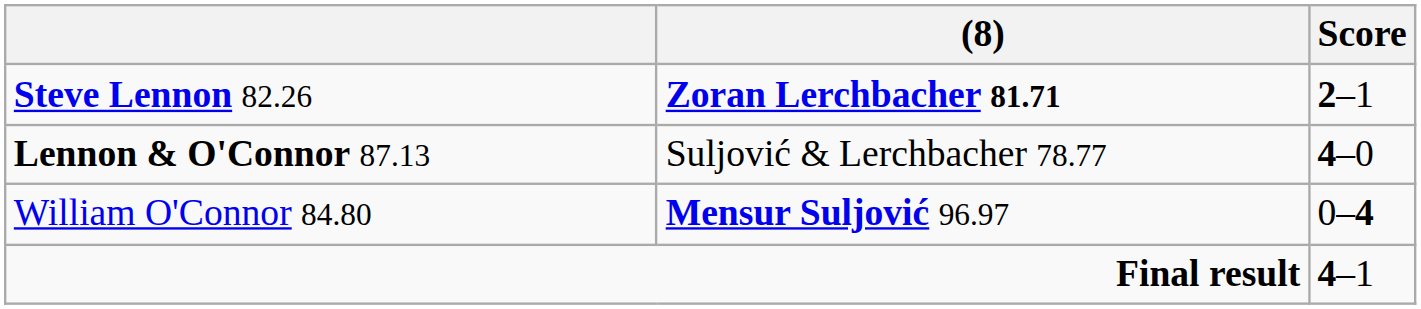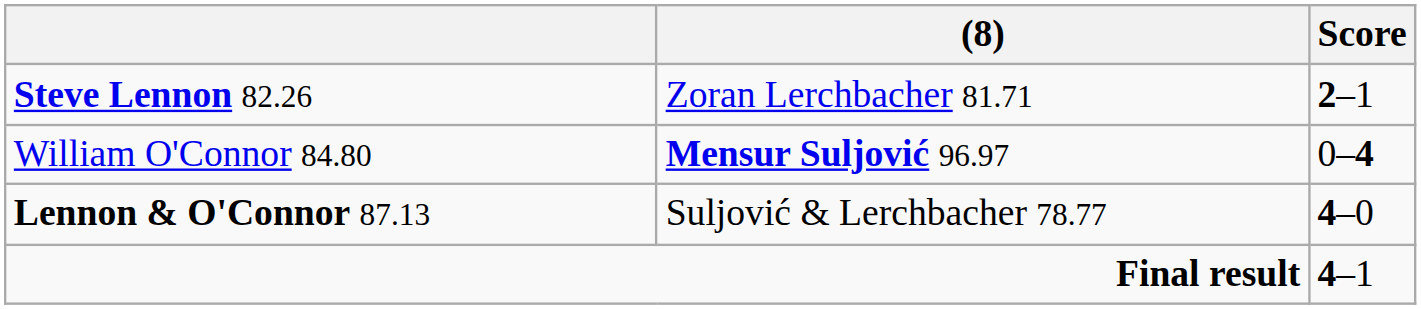 <table class="wikitable">
 <tr>
 <th width=270><strong></strong></th>
 <th width=270> (8)</th>
 <th>Score</th>
 </tr>
 <tr>
 <td><strong><a href='#'>Steve Lennon</a></strong> <small><span>82.26</span></small></td>
-<td><strong><a href='#'>Zoran Lerchbacher</a> <small><span>81.71</span></small></strong></td>
+<td><a href='#'>Zoran Lerchbacher</a> <small><span>81.71</span></small></td>
 <td><strong>2</strong>–1</td>
+</tr>
+<tr>
+<td><a href='#'>William O'Connor</a> <small><span>84.80</span></small></td>
+<td><strong><a href='#'>Mensur Suljović</a></strong> <small><span>96.97</span></small></td>
+<td>0–<strong>4</strong></td>
 </tr>
 <tr>
 <td><strong>Lennon & O'Connor</strong> <small><span>87.13</span></small></td>
 <td>Suljović & Lerchbacher <small><span>78.77</span></small></td>
 <td><strong>4</strong>–0</td>
 </tr>
 <tr>
-<td><a href='#'>William O'Connor</a> <small><span>84.80</span></small></td>
-<td><strong><a href='#'>Mensur Suljović</a></strong> <small><span>96.97</span></small></td>
-<td>0–<strong>4</strong></td>
-</tr>
-<tr>
 <td colspan="2" align="right"><strong>Final result</strong></td>
 <td><strong>4</strong>–1</td>
 </tr>
 </table>
